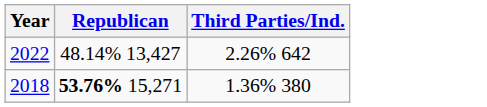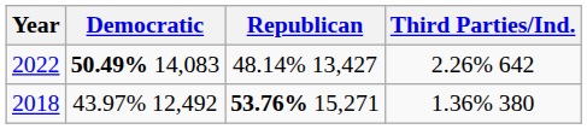 <table class="wikitable" style="float:center; margin:1em; font-size:95%;">
 <tr>
 <th>Year</th>
+<th><a href='#'>Democratic</a></th>
 <th><a href='#'>Republican</a></th>
 <th><a href='#'>Third Parties/Ind.</a></th>
 </tr>
 <tr>
 <td align="center" ><a href='#'>2022</a></td>
+<td align="center" ><strong>50.49%</strong> 14,083</td>
 <td align="center" >48.14% 13,427</td>
 <td align="center" >2.26% 642</td>
 </tr>
 <tr>
 <td align="center" ><a href='#'>2018</a></td>
+<td align="center" >43.97% 12,492</td>
 <td align="center" ><strong>53.76%</strong> 15,271</td>
 <td align="center" >1.36% 380</td>
 </tr>
 </table>
